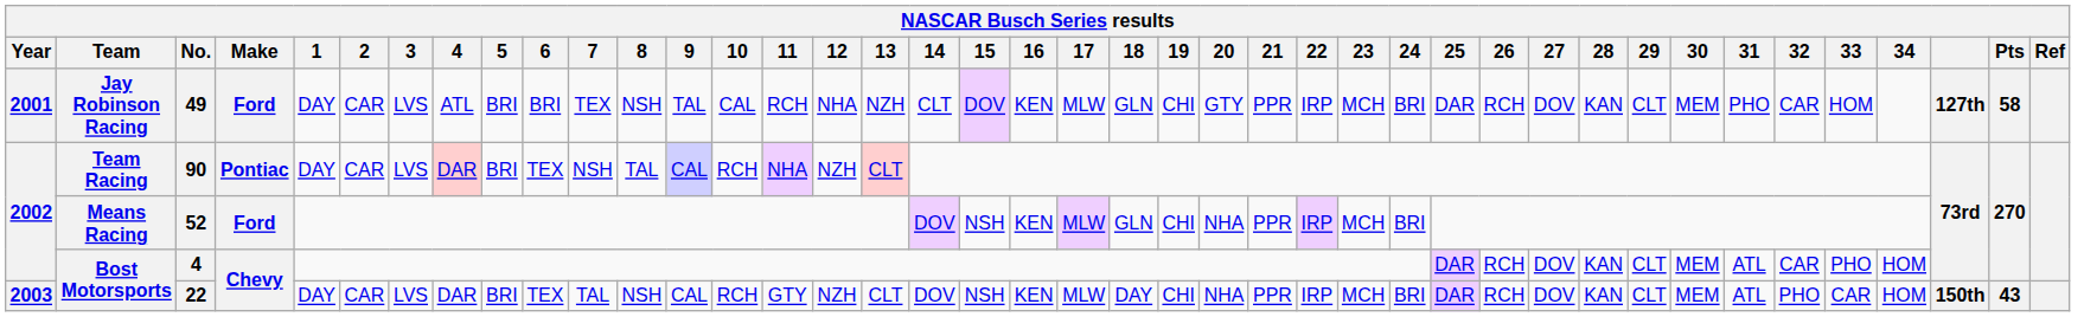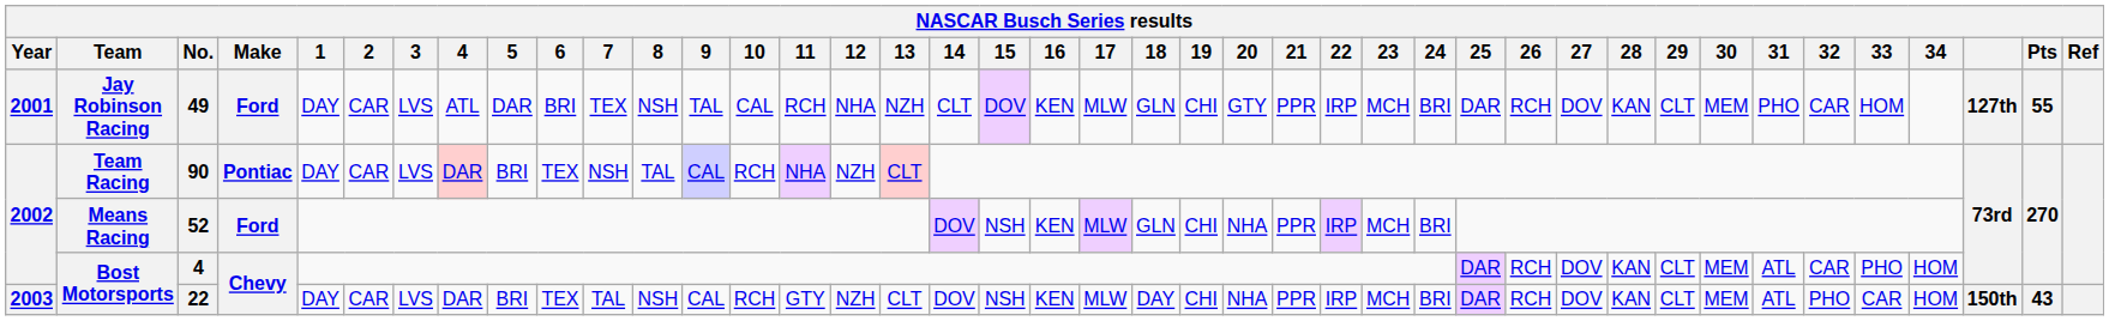 <table class="wikitable" style="text-align:center; font-size:75%">
 <tr>
 <th colspan=41><a href='#'>NASCAR Busch Series</a> results</th>
 </tr>
 <tr>
 <th>Year</th>
 <th>Team</th>
 <th>No.</th>
 <th>Make</th>
 <th>1</th>
 <th>2</th>
 <th>3</th>
 <th>4</th>
 <th>5</th>
 <th>6</th>
 <th>7</th>
 <th>8</th>
 <th>9</th>
 <th>10</th>
 <th>11</th>
 <th>12</th>
 <th>13</th>
 <th>14</th>
 <th>15</th>
 <th>16</th>
 <th>17</th>
 <th>18</th>
 <th>19</th>
 <th>20</th>
 <th>21</th>
 <th>22</th>
 <th>23</th>
 <th>24</th>
 <th>25</th>
 <th>26</th>
 <th>27</th>
 <th>28</th>
 <th>29</th>
 <th>30</th>
 <th>31</th>
 <th>32</th>
 <th>33</th>
 <th>34</th>
 <th></th>
 <th>Pts</th>
 <th>Ref</th>
 </tr>
 <tr>
 <th><a href='#'>2001</a></th>
 <th><a href='#'>Jay Robinson Racing</a></th>
 <th>49</th>
 <th><a href='#'>Ford</a></th>
 <td><a href='#'>DAY</a></td>
 <td><a href='#'>CAR</a></td>
 <td><a href='#'>LVS</a></td>
 <td><a href='#'>ATL</a></td>
-<td><a href='#'>BRI</a></td>
+<td><a href='#'>DAR</a></td>
 <td><a href='#'>BRI</a></td>
 <td><a href='#'>TEX</a></td>
 <td><a href='#'>NSH</a></td>
 <td><a href='#'>TAL</a></td>
 <td><a href='#'>CAL</a></td>
 <td><a href='#'>RCH</a></td>
 <td><a href='#'>NHA</a></td>
 <td><a href='#'>NZH</a></td>
 <td><a href='#'>CLT</a></td>
 <td style="background:#EFCFFF;"><a href='#'>DOV</a><br></td>
 <td><a href='#'>KEN</a></td>
 <td><a href='#'>MLW</a></td>
 <td><a href='#'>GLN</a></td>
 <td><a href='#'>CHI</a></td>
 <td><a href='#'>GTY</a></td>
 <td><a href='#'>PPR</a></td>
 <td><a href='#'>IRP</a></td>
 <td><a href='#'>MCH</a></td>
 <td><a href='#'>BRI</a></td>
 <td><a href='#'>DAR</a></td>
 <td><a href='#'>RCH</a></td>
 <td><a href='#'>DOV</a></td>
 <td><a href='#'>KAN</a></td>
 <td><a href='#'>CLT</a></td>
 <td><a href='#'>MEM</a></td>
 <td><a href='#'>PHO</a></td>
 <td><a href='#'>CAR</a></td>
 <td><a href='#'>HOM</a></td>
 <td></td>
 <th>127th</th>
-<th>58</th>
+<th>55</th>
 <th></th>
 </tr>
 <tr>
 <th rowspan=3><a href='#'>2002</a></th>
 <th><a href='#'>Team Racing</a></th>
 <th>90</th>
 <th><a href='#'>Pontiac</a></th>
 <td><a href='#'>DAY</a></td>
 <td><a href='#'>CAR</a></td>
 <td><a href='#'>LVS</a></td>
 <td style="background:#FFCFCF;"><a href='#'>DAR</a><br></td>
 <td><a href='#'>BRI</a></td>
 <td><a href='#'>TEX</a></td>
 <td><a href='#'>NSH</a></td>
 <td><a href='#'>TAL</a></td>
 <td style="background:#CFCFFF;"><a href='#'>CAL</a><br></td>
 <td><a href='#'>RCH</a></td>
 <td style="background:#EFCFFF;"><a href='#'>NHA</a><br></td>
 <td><a href='#'>NZH</a></td>
 <td style="background:#FFCFCF;"><a href='#'>CLT</a><br></td>
 <td colspan=21></td>
 <th rowspan=3>73rd</th>
 <th rowspan=3>270</th>
 <th rowspan=3></th>
 </tr>
 <tr>
 <th><a href='#'>Means Racing</a></th>
 <th>52</th>
 <th><a href='#'>Ford</a></th>
 <td colspan=13></td>
 <td style="background:#EFCFFF;"><a href='#'>DOV</a><br></td>
 <td><a href='#'>NSH</a></td>
 <td><a href='#'>KEN</a></td>
 <td style="background:#EFCFFF;"><a href='#'>MLW</a><br></td>
 <td><a href='#'>GLN</a></td>
 <td><a href='#'>CHI</a></td>
 <td><a href='#'>NHA</a></td>
 <td><a href='#'>PPR</a></td>
 <td style="background:#EFCFFF;"><a href='#'>IRP</a><br></td>
 <td><a href='#'>MCH</a></td>
 <td><a href='#'>BRI</a></td>
 </tr>
 <tr>
 <th rowspan=2><a href='#'>Bost Motorsports</a></th>
 <th>4</th>
 <th rowspan=2><a href='#'>Chevy</a></th>
 <td colspan=24></td>
 <td style="background:#EFCFFF;"><a href='#'>DAR</a><br></td>
 <td><a href='#'>RCH</a></td>
 <td><a href='#'>DOV</a></td>
 <td><a href='#'>KAN</a></td>
 <td><a href='#'>CLT</a></td>
 <td><a href='#'>MEM</a></td>
 <td><a href='#'>ATL</a></td>
 <td><a href='#'>CAR</a></td>
 <td><a href='#'>PHO</a></td>
 <td><a href='#'>HOM</a></td>
 </tr>
 <tr>
 <th><a href='#'>2003</a></th>
 <th>22</th>
 <td><a href='#'>DAY</a></td>
 <td><a href='#'>CAR</a></td>
 <td><a href='#'>LVS</a></td>
 <td><a href='#'>DAR</a></td>
 <td><a href='#'>BRI</a></td>
 <td><a href='#'>TEX</a></td>
 <td><a href='#'>TAL</a></td>
 <td><a href='#'>NSH</a></td>
 <td><a href='#'>CAL</a></td>
 <td><a href='#'>RCH</a></td>
 <td><a href='#'>GTY</a></td>
 <td><a href='#'>NZH</a></td>
 <td><a href='#'>CLT</a></td>
 <td><a href='#'>DOV</a></td>
 <td><a href='#'>NSH</a></td>
 <td><a href='#'>KEN</a></td>
 <td><a href='#'>MLW</a></td>
 <td><a href='#'>DAY</a></td>
 <td><a href='#'>CHI</a></td>
 <td><a href='#'>NHA</a></td>
 <td><a href='#'>PPR</a></td>
 <td><a href='#'>IRP</a></td>
 <td><a href='#'>MCH</a></td>
 <td><a href='#'>BRI</a></td>
 <td style="background:#EFCFFF;"><a href='#'>DAR</a><br></td>
 <td><a href='#'>RCH</a></td>
 <td><a href='#'>DOV</a></td>
 <td><a href='#'>KAN</a></td>
 <td><a href='#'>CLT</a></td>
 <td><a href='#'>MEM</a></td>
 <td><a href='#'>ATL</a></td>
 <td><a href='#'>PHO</a></td>
 <td><a href='#'>CAR</a></td>
 <td><a href='#'>HOM</a></td>
 <th>150th</th>
 <th>43</th>
 <th></th>
 </tr>
 </table>
